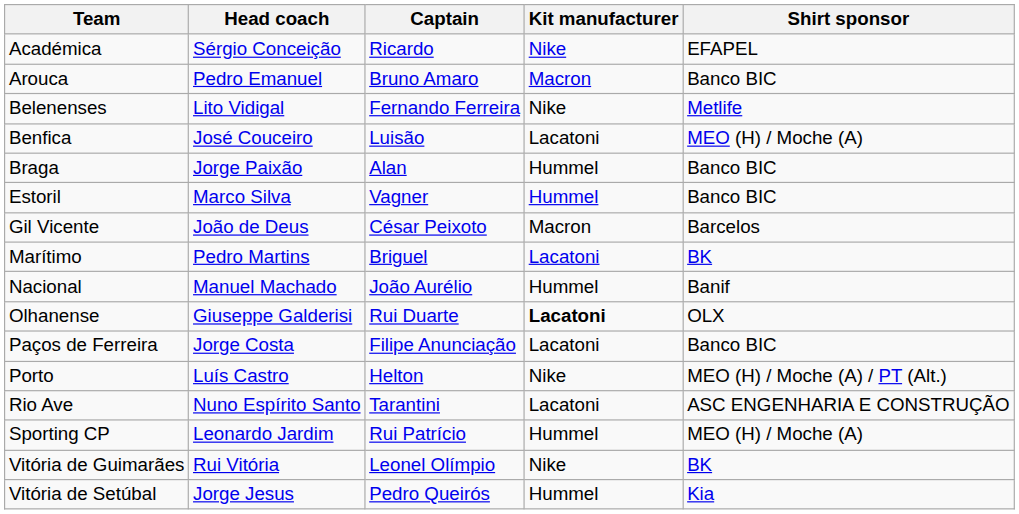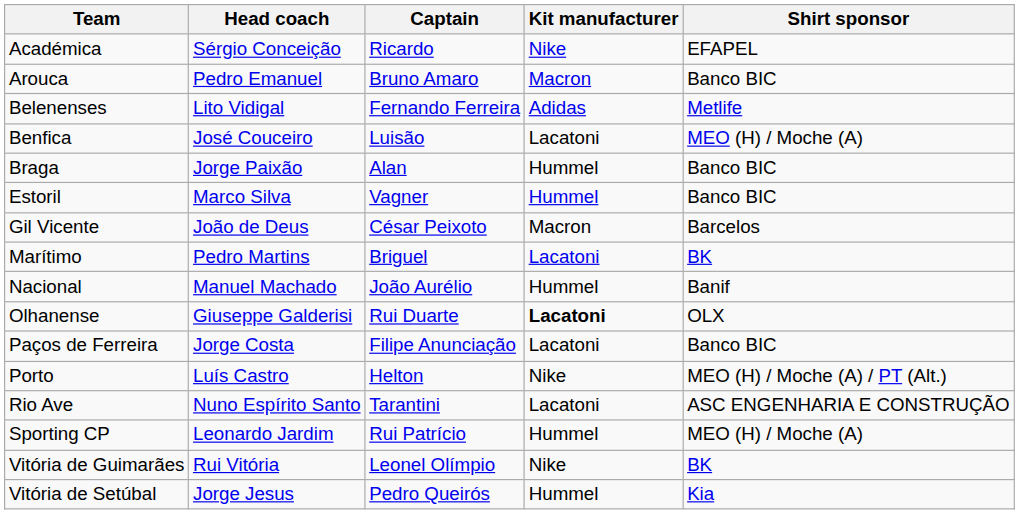 <table class="wikitable sortable" style="text-align: left;">
 <tr>
 <th>Team</th>
 <th>Head coach</th>
 <th>Captain</th>
 <th>Kit manufacturer</th>
 <th>Shirt sponsor</th>
 </tr>
 <tr>
 <td>Académica</td>
 <td><a href='#'>Sérgio Conceição</a></td>
 <td><a href='#'>Ricardo</a></td>
 <td><a href='#'>Nike</a></td>
 <td>EFAPEL</td>
 </tr>
 <tr>
 <td>Arouca</td>
 <td><a href='#'>Pedro Emanuel</a></td>
 <td><a href='#'>Bruno Amaro</a></td>
 <td><a href='#'>Macron</a></td>
 <td>Banco BIC</td>
 </tr>
 <tr>
 <td>Belenenses</td>
 <td><a href='#'>Lito Vidigal</a></td>
 <td><a href='#'>Fernando Ferreira</a></td>
-<td>Nike</td>
+<td><a href='#'>Adidas</a></td>
 <td><a href='#'>Metlife</a></td>
 </tr>
 <tr>
 <td>Benfica</td>
 <td><a href='#'>José Couceiro</a></td>
 <td><a href='#'>Luisão</a></td>
 <td>Lacatoni</td>
 <td><a href='#'>MEO</a> (H) / Moche (A)</td>
 </tr>
 <tr>
 <td>Braga</td>
 <td><a href='#'>Jorge Paixão</a></td>
 <td><a href='#'>Alan</a></td>
 <td>Hummel</td>
 <td>Banco BIC</td>
 </tr>
 <tr>
 <td>Estoril</td>
 <td><a href='#'>Marco Silva</a></td>
 <td><a href='#'>Vagner</a></td>
 <td><a href='#'>Hummel</a></td>
 <td>Banco BIC</td>
 </tr>
 <tr>
 <td>Gil Vicente</td>
 <td><a href='#'>João de Deus</a></td>
 <td><a href='#'>César Peixoto</a></td>
 <td>Macron</td>
 <td>Barcelos</td>
 </tr>
 <tr>
 <td>Marítimo</td>
 <td><a href='#'>Pedro Martins</a></td>
 <td><a href='#'>Briguel</a></td>
 <td><a href='#'>Lacatoni</a></td>
 <td><a href='#'>BK</a></td>
 </tr>
 <tr>
 <td>Nacional</td>
 <td><a href='#'>Manuel Machado</a></td>
 <td><a href='#'>João Aurélio</a></td>
 <td>Hummel</td>
 <td>Banif</td>
 </tr>
 <tr>
 <td>Olhanense</td>
 <td><a href='#'>Giuseppe Galderisi</a></td>
 <td><a href='#'>Rui Duarte</a></td>
 <td><strong>Lacatoni</strong></td>
 <td>OLX</td>
 </tr>
 <tr>
 <td>Paços de Ferreira</td>
 <td><a href='#'>Jorge Costa</a></td>
 <td><a href='#'>Filipe Anunciação</a></td>
 <td>Lacatoni</td>
 <td>Banco BIC</td>
 </tr>
 <tr>
 <td>Porto</td>
 <td><a href='#'>Luís Castro</a></td>
 <td><a href='#'>Helton</a></td>
 <td>Nike</td>
 <td>MEO (H) / Moche (A) / <a href='#'>PT</a> (Alt.)</td>
 </tr>
 <tr>
 <td>Rio Ave</td>
 <td><a href='#'>Nuno Espírito Santo</a></td>
 <td><a href='#'>Tarantini</a></td>
 <td>Lacatoni</td>
 <td>ASC ENGENHARIA E CONSTRUÇÃO</td>
 </tr>
 <tr>
 <td>Sporting CP</td>
 <td><a href='#'>Leonardo Jardim</a></td>
 <td><a href='#'>Rui Patrício</a></td>
 <td>Hummel</td>
 <td>MEO (H) / Moche (A)</td>
 </tr>
 <tr>
 <td>Vitória de Guimarães</td>
 <td><a href='#'>Rui Vitória</a></td>
 <td><a href='#'>Leonel Olímpio</a></td>
 <td>Nike</td>
 <td><a href='#'>BK</a></td>
 </tr>
 <tr>
 <td>Vitória de Setúbal</td>
 <td><a href='#'>Jorge Jesus</a></td>
 <td><a href='#'>Pedro Queirós</a></td>
 <td>Hummel</td>
 <td><a href='#'>Kia</a></td>
 </tr>
 </table>
